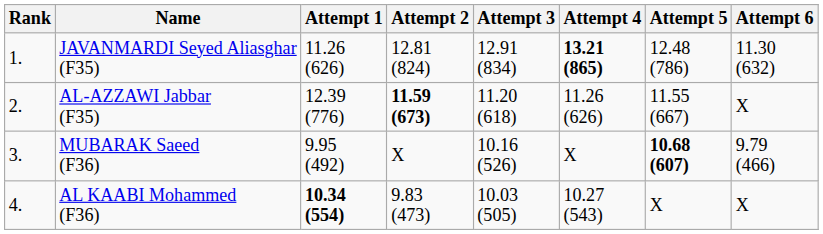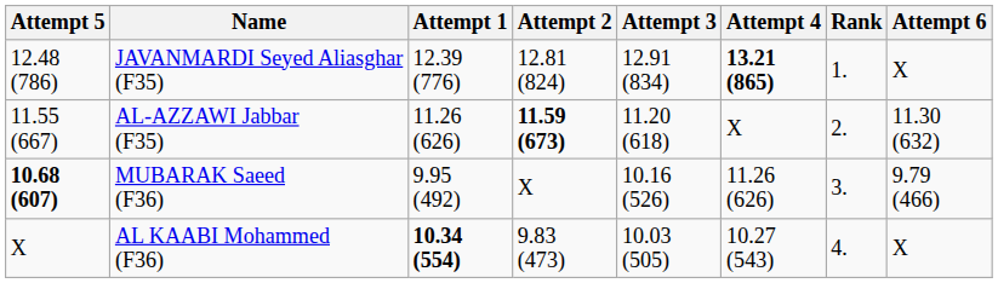 <table class="wikitable">
 <tr>
-<th>Rank</th>
+<th>Attempt 5</th>
 <th>Name</th>
 <th>Attempt 1</th>
 <th>Attempt 2</th>
 <th>Attempt 3</th>
 <th>Attempt 4</th>
-<th>Attempt 5</th>
+<th>Rank</th>
 <th>Attempt 6</th>
 </tr>
 <tr>
-<td>1.</td>
+<td>12.48<br>(786)</td>
 <td><a href='#'>JAVANMARDI Seyed Aliasghar</a><br>(F35)<br></td>
-<td>11.26<br>(626)</td>
+<td>12.39<br>(776)</td>
 <td>12.81<br>(824)</td>
 <td>12.91<br>(834)</td>
 <td><strong>13.21</strong><br><strong>(865)</strong></td>
-<td>12.48<br>(786)</td>
+<td>1.</td>
+<td>X</td>
+</tr>
+<tr>
+<td>11.55<br>(667)</td>
+<td><a href='#'>AL-AZZAWI Jabbar</a><br>(F35)<br></td>
+<td>11.26<br>(626)</td>
+<td><strong>11.59</strong><br><strong>(673)</strong></td>
+<td>11.20<br>(618)</td>
+<td>X</td>
+<td>2.</td>
 <td>11.30<br>(632)</td>
 </tr>
 <tr>
-<td>2.</td>
-<td><a href='#'>AL-AZZAWI Jabbar</a><br>(F35)<br></td>
-<td>12.39<br>(776)</td>
-<td><strong>11.59</strong><br><strong>(673)</strong></td>
-<td>11.20<br>(618)</td>
-<td>11.26<br>(626)</td>
-<td>11.55<br>(667)</td>
-<td>X</td>
-</tr>
-<tr>
-<td>3.</td>
+<td><strong>10.68</strong><br><strong>(607)</strong></td>
 <td><a href='#'>MUBARAK Saeed</a><br>(F36)<br></td>
 <td>9.95<br>(492)</td>
 <td>X</td>
 <td>10.16<br>(526)</td>
-<td>X</td>
-<td><strong>10.68</strong><br><strong>(607)</strong></td>
+<td>11.26<br>(626)</td>
+<td>3.</td>
 <td>9.79<br>(466)</td>
 </tr>
 <tr>
-<td>4.</td>
+<td>X</td>
 <td><a href='#'>AL KAABI Mohammed</a><br>(F36)<br></td>
 <td><strong>10.34</strong><br><strong>(554)</strong></td>
 <td>9.83<br>(473)</td>
 <td>10.03<br>(505)</td>
 <td>10.27<br>(543)</td>
-<td>X</td>
+<td>4.</td>
 <td>X</td>
 </tr>
 </table>
